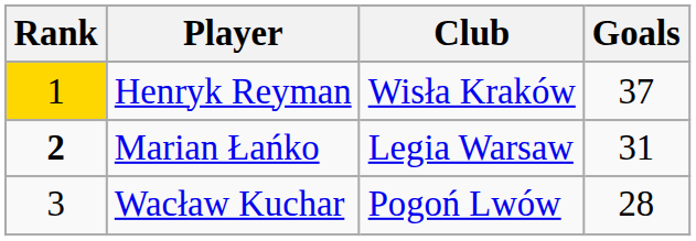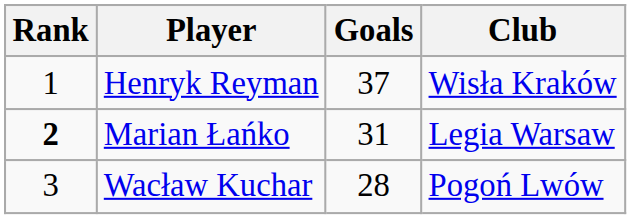 <table class="wikitable" style="text-align:center">
 <tr>
 <th>Rank</th>
 <th>Player</th>
+<th>Goals</th>
 <th>Club</th>
-<th>Goals</th>
 </tr>
 <tr>
-<td rowspan="1" style="background: gold;">1</td>
+<td rowspan="1">1</td>
 <td align="left"> <a href='#'>Henryk Reyman</a></td>
+<td rowspan="1">37</td>
 <td align="left"><a href='#'>Wisła Kraków</a></td>
-<td rowspan="1">37</td>
 </tr>
 <tr>
 <td rowspan="1"><strong>2</strong></td>
 <td align="left"> <a href='#'>Marian Łańko</a></td>
+<td rowspan="1">31</td>
 <td align="left"><a href='#'>Legia Warsaw</a></td>
-<td rowspan="1">31</td>
 </tr>
 <tr>
 <td rowspan="1">3</td>
 <td align="left"> <a href='#'>Wacław Kuchar</a></td>
+<td rowspan="1">28</td>
 <td align="left"><a href='#'>Pogoń Lwów</a></td>
-<td rowspan="1">28</td>
 </tr>
 </table>
